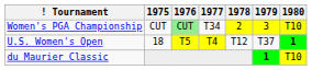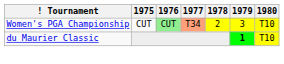 <table class="wikitable" style="font-size:95%;text-align:center;">
 <tr>
 <th>! Tournament</th>
 <th>1975</th>
 <th>1976</th>
 <th>1977</th>
 <th>1978</th>
 <th>1979</th>
 <th>1980</th>
 </tr>
 <tr>
 <td align=left><a href='#'>Women's PGA Championship</a></td>
 <td>CUT</td>
 <td style="background: lightgreen;">CUT</td>
-<td>T34</td>
+<td style="background: lightsalmon;">T34</td>
 <td style="background:yellow;">2</td>
 <td style="background:yellow;">3</td>
 <td style="background:yellow;">T10</td>
-</tr>
-<tr>
-<td align=left><a href='#'>U.S. Women's Open</a></td>
-<td>18</td>
-<td style="background:yellow;">T5</td>
-<td style="background:yellow;">T4</td>
-<td>T12</td>
-<td>T37</td>
-<td style="background:lime;"><strong>1</strong></td>
 </tr>
 <tr>
 <td align=left><a href='#'>du Maurier Classic</a></td>
 <td style="background:#eeeeee;" colspan=4></td>
 <td style="background:lime;"><strong>1</strong></td>
 <td style="background:yellow;">T10</td>
 </tr>
 </table>
